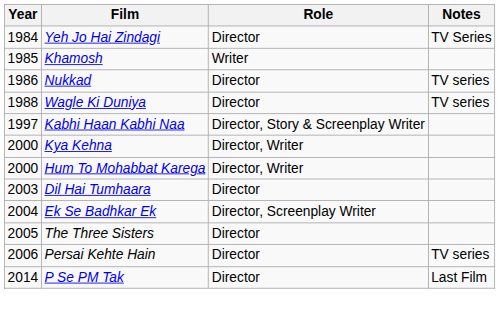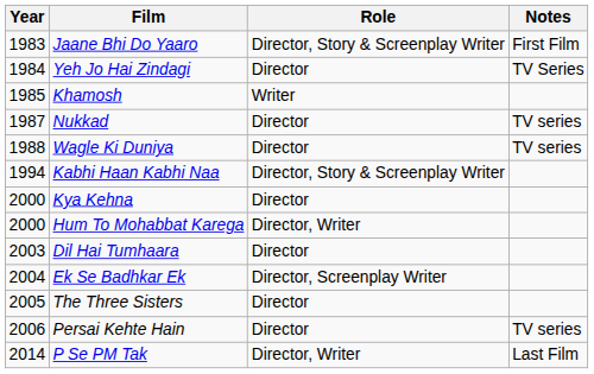 <table class="wikitable">
 <tr>
 <th>Year</th>
 <th>Film</th>
 <th>Role</th>
 <th>Notes</th>
+</tr>
+<tr>
+<td>1983</td>
+<td><em><a href='#'>Jaane Bhi Do Yaaro</a></em></td>
+<td>Director, Story & Screenplay Writer</td>
+<td>First Film</td>
 </tr>
 <tr>
 <td>1984</td>
 <td><em><a href='#'>Yeh Jo Hai Zindagi</a></em></td>
 <td>Director</td>
 <td>TV Series</td>
 </tr>
 <tr>
 <td>1985</td>
 <td><em><a href='#'>Khamosh</a></em></td>
 <td>Writer</td>
 <td></td>
 </tr>
 <tr>
-<td>1986</td>
+<td>1987</td>
 <td><em><a href='#'>Nukkad</a></em></td>
 <td>Director</td>
 <td>TV series</td>
 </tr>
 <tr>
 <td>1988</td>
 <td><em><a href='#'>Wagle Ki Duniya</a></em></td>
 <td>Director</td>
 <td>TV series</td>
 </tr>
 <tr>
-<td>1997</td>
+<td>1994</td>
 <td><em><a href='#'>Kabhi Haan Kabhi Naa</a></em></td>
 <td>Director, Story & Screenplay Writer</td>
 <td></td>
 </tr>
 <tr>
 <td>2000</td>
 <td><em><a href='#'>Kya Kehna</a></em></td>
-<td>Director, Writer</td>
+<td>Director</td>
 <td></td>
 </tr>
 <tr>
 <td>2000</td>
 <td><em><a href='#'>Hum To Mohabbat Karega</a></em></td>
 <td>Director, Writer</td>
 <td></td>
 </tr>
 <tr>
 <td>2003</td>
 <td><em><a href='#'>Dil Hai Tumhaara</a></em></td>
 <td>Director</td>
 <td></td>
 </tr>
 <tr>
 <td>2004</td>
 <td><em><a href='#'>Ek Se Badhkar Ek</a></em></td>
 <td>Director, Screenplay Writer</td>
 <td></td>
 </tr>
 <tr>
 <td>2005</td>
 <td><em>The Three Sisters</em></td>
 <td>Director</td>
 <td></td>
 </tr>
 <tr>
 <td>2006</td>
 <td><em>Persai Kehte Hain</em></td>
 <td>Director</td>
 <td>TV series</td>
 </tr>
 <tr>
 <td>2014</td>
 <td><em><a href='#'>P Se PM Tak</a></em></td>
-<td>Director</td>
+<td>Director, Writer</td>
 <td>Last Film</td>
 </tr>
 </table>
